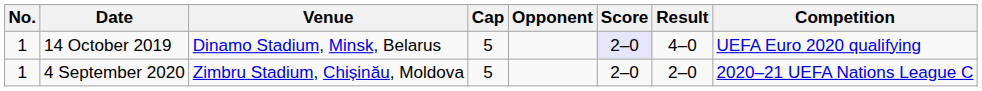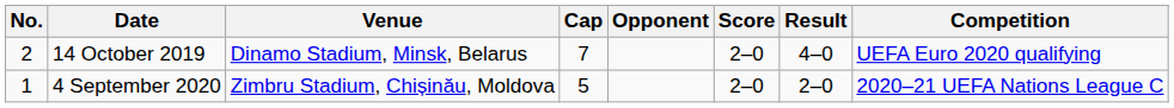 <table class="wikitable sortable">
 <tr>
 <th scope="col">No.</th>
 <th scope="col" data-sort-type="date">Date</th>
 <th scope="col">Venue</th>
 <th scope="col">Cap</th>
 <th scope="col">Opponent</th>
 <th scope="col">Score</th>
 <th scope="col">Result</th>
 <th scope="col">Competition</th>
 </tr>
 <tr>
-<td align="center">1</td>
+<td align="center">2</td>
 <td>14 October 2019</td>
 <td><a href='#'>Dinamo Stadium</a>, <a href='#'>Minsk</a>, Belarus</td>
-<td align="center">5</td>
+<td align="center">7</td>
 <td></td>
-<td align="center" style="background: lavender;">2–0</td>
+<td align="center">2–0</td>
 <td align="center">4–0</td>
 <td><a href='#'>UEFA Euro 2020 qualifying</a></td>
 </tr>
 <tr>
 <td align="center">1</td>
 <td>4 September 2020</td>
 <td><a href='#'>Zimbru Stadium</a>, <a href='#'>Chișinău</a>, Moldova</td>
 <td align="center">5</td>
 <td></td>
 <td align="center">2–0</td>
 <td align="center">2–0</td>
 <td><a href='#'>2020–21 UEFA Nations League C</a></td>
 </tr>
 </table>
